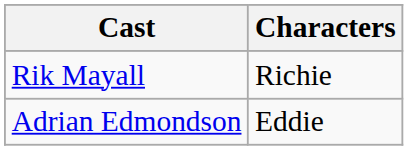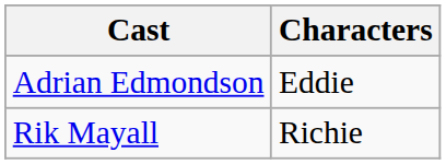 <table class="wikitable">
 <tr>
 <th>Cast</th>
 <th>Characters</th>
 </tr>
 <tr>
+<td><a href='#'>Adrian Edmondson</a></td>
+<td>Eddie</td>
+</tr>
+<tr>
 <td><a href='#'>Rik Mayall</a></td>
 <td>Richie</td>
 </tr>
-<tr>
-<td><a href='#'>Adrian Edmondson</a></td>
-<td>Eddie</td>
-</tr>
 </table>
